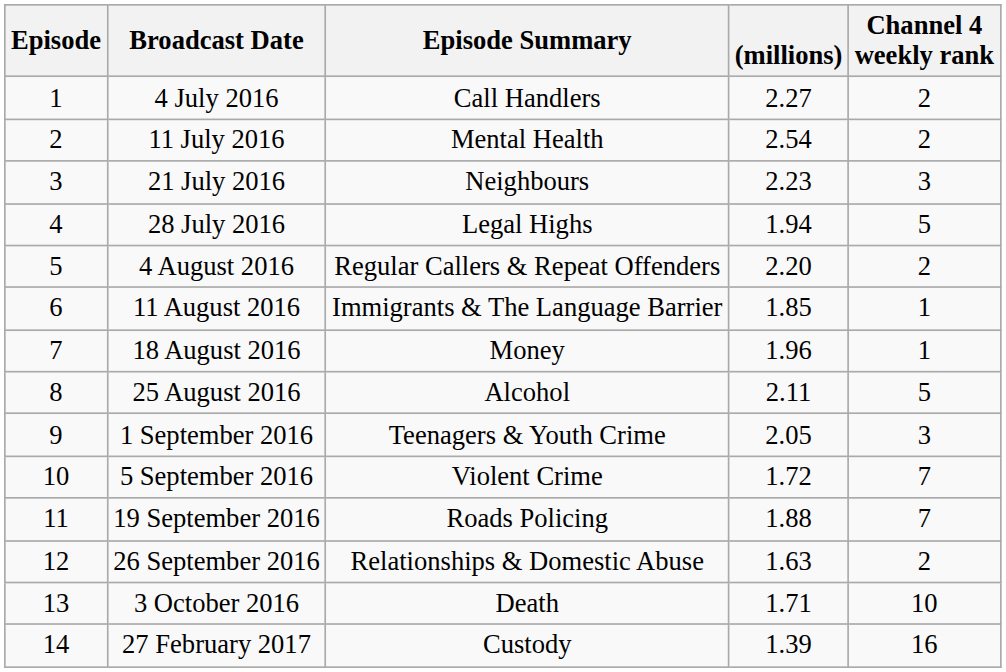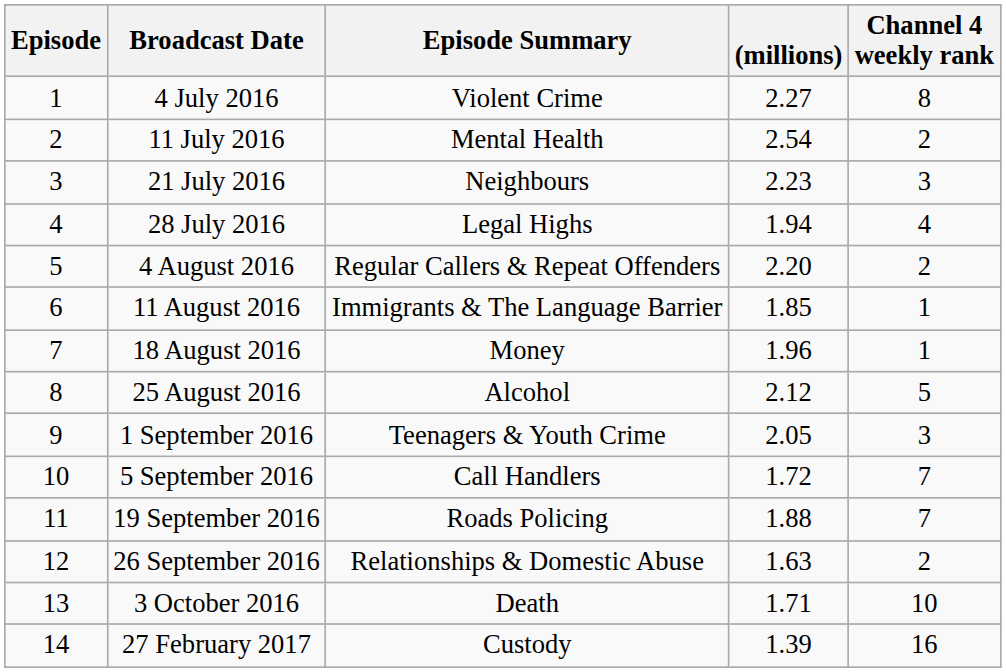 <table class=wikitable style="text-align:center">
 <tr>
 <th scope="col">Episode</th>
 <th scope="col">Broadcast Date</th>
 <th scope="col">Episode Summary</th>
 <th scope="col"><br>(millions)</th>
 <th scope="col">Channel 4<br>weekly rank</th>
 </tr>
 <tr>
 <td>1</td>
 <td>4 July 2016</td>
-<td>Call Handlers</td>
+<td>Violent Crime</td>
 <td>2.27</td>
-<td>2</td>
+<td>8</td>
 </tr>
 <tr>
 <td>2</td>
 <td>11 July 2016</td>
 <td>Mental Health</td>
 <td>2.54</td>
 <td>2</td>
 </tr>
 <tr>
 <td>3</td>
 <td>21 July 2016</td>
 <td>Neighbours</td>
 <td>2.23</td>
 <td>3</td>
 </tr>
 <tr>
 <td>4</td>
 <td>28 July 2016</td>
 <td>Legal Highs</td>
 <td>1.94</td>
-<td>5</td>
+<td>4</td>
 </tr>
 <tr>
 <td>5</td>
 <td>4 August 2016</td>
 <td>Regular Callers & Repeat Offenders</td>
 <td>2.20</td>
 <td>2</td>
 </tr>
 <tr>
 <td>6</td>
 <td>11 August 2016</td>
 <td>Immigrants & The Language Barrier</td>
 <td>1.85</td>
 <td>1</td>
 </tr>
 <tr>
 <td>7</td>
 <td>18 August 2016</td>
 <td>Money</td>
 <td>1.96</td>
 <td>1</td>
 </tr>
 <tr>
 <td>8</td>
 <td>25 August 2016</td>
 <td>Alcohol</td>
-<td>2.11</td>
+<td>2.12</td>
 <td>5</td>
 </tr>
 <tr>
 <td>9</td>
 <td>1 September 2016</td>
 <td>Teenagers & Youth Crime</td>
 <td>2.05</td>
 <td>3</td>
 </tr>
 <tr>
 <td>10</td>
 <td>5 September 2016</td>
-<td>Violent Crime</td>
+<td>Call Handlers</td>
 <td>1.72</td>
 <td>7</td>
 </tr>
 <tr>
 <td>11</td>
 <td>19 September 2016</td>
 <td>Roads Policing</td>
 <td>1.88</td>
 <td>7</td>
 </tr>
 <tr>
 <td>12</td>
 <td>26 September 2016</td>
 <td>Relationships & Domestic Abuse</td>
 <td>1.63</td>
 <td>2</td>
 </tr>
 <tr>
 <td>13</td>
 <td>3 October 2016</td>
 <td>Death</td>
 <td>1.71</td>
 <td>10</td>
 </tr>
 <tr>
 <td>14</td>
 <td>27 February 2017</td>
 <td>Custody</td>
 <td>1.39</td>
 <td>16</td>
 </tr>
 </table>
